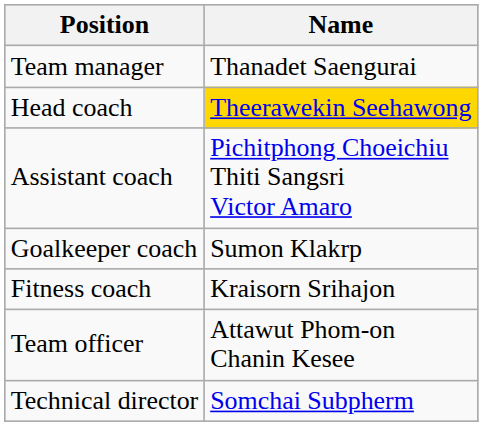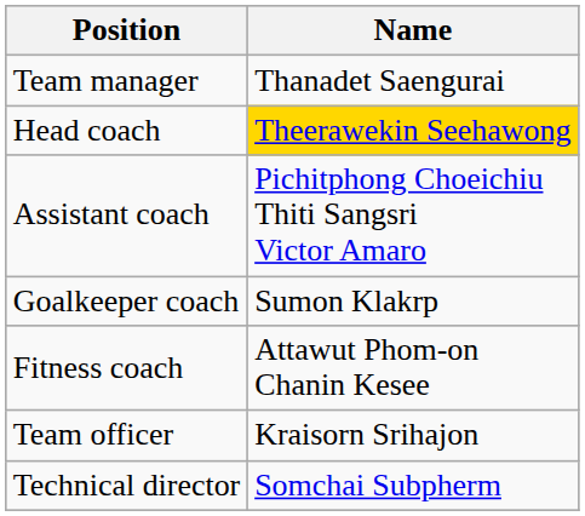 <table class="wikitable">
 <tr>
 <th>Position</th>
 <th>Name</th>
 </tr>
 <tr>
 <td>Team manager</td>
 <td> Thanadet Saengurai</td>
 </tr>
 <tr>
 <td>Head coach</td>
 <td style="background: gold;">  <a href='#'>Theerawekin Seehawong</a></td>
 </tr>
 <tr>
 <td>Assistant coach</td>
 <td> <a href='#'>Pichitphong Choeichiu</a> <br>   Thiti Sangsri <br>  <a href='#'>Victor Amaro</a></td>
 </tr>
 <tr>
 <td>Goalkeeper coach</td>
 <td> Sumon Klakrp</td>
 </tr>
 <tr>
 <td>Fitness coach</td>
-<td> Kraisorn Srihajon</td>
+<td> Attawut Phom-on <br>  Chanin Kesee</td>
 </tr>
 <tr>
 <td>Team officer</td>
-<td> Attawut Phom-on <br>  Chanin Kesee</td>
+<td> Kraisorn Srihajon</td>
 </tr>
 <tr>
 <td>Technical director</td>
 <td> <a href='#'>Somchai Subpherm</a></td>
 </tr>
 </table>
